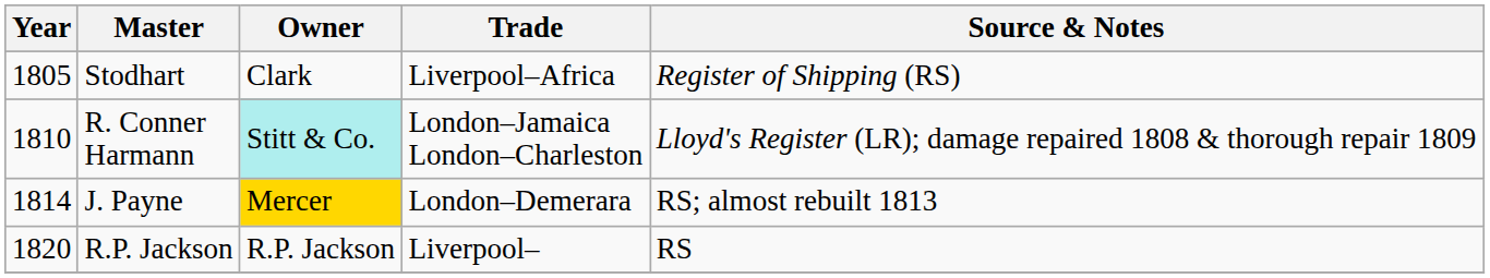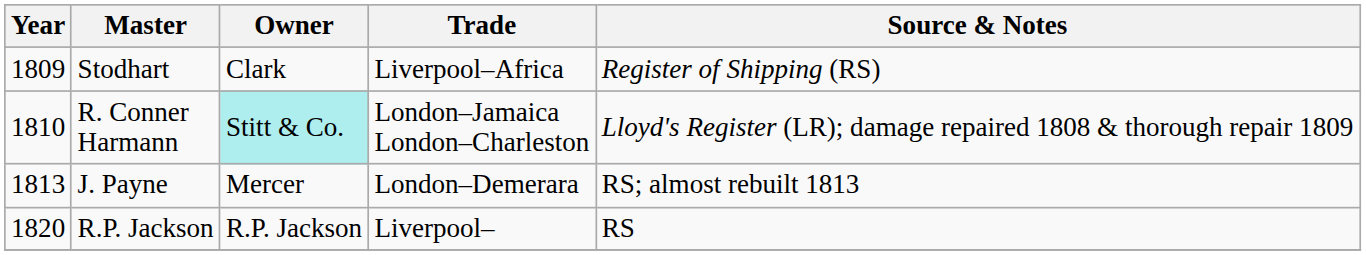 <table class="sortable wikitable">
 <tr>
 <th>Year</th>
 <th>Master</th>
 <th>Owner</th>
 <th>Trade</th>
 <th>Source & Notes</th>
 </tr>
 <tr>
-<td>1805</td>
+<td>1809</td>
 <td>Stodhart</td>
 <td>Clark</td>
 <td>Liverpool–Africa</td>
 <td><em>Register of Shipping</em> (RS)</td>
 </tr>
 <tr>
 <td>1810</td>
 <td>R. Conner<br>Harmann</td>
 <td style="background: paleturquoise;">Stitt & Co.</td>
 <td>London–Jamaica<br>London–Charleston</td>
 <td><em>Lloyd's Register</em> (LR); damage repaired 1808 & thorough repair 1809</td>
 </tr>
 <tr>
-<td>1814</td>
+<td>1813</td>
 <td>J. Payne</td>
-<td style="background: gold;">Mercer</td>
+<td>Mercer</td>
 <td>London–Demerara</td>
 <td>RS; almost rebuilt 1813</td>
 </tr>
 <tr>
 <td>1820</td>
 <td>R.P. Jackson</td>
 <td>R.P. Jackson</td>
 <td>Liverpool–</td>
 <td>RS</td>
 </tr>
 <tr>
 </tr>
 </table>
